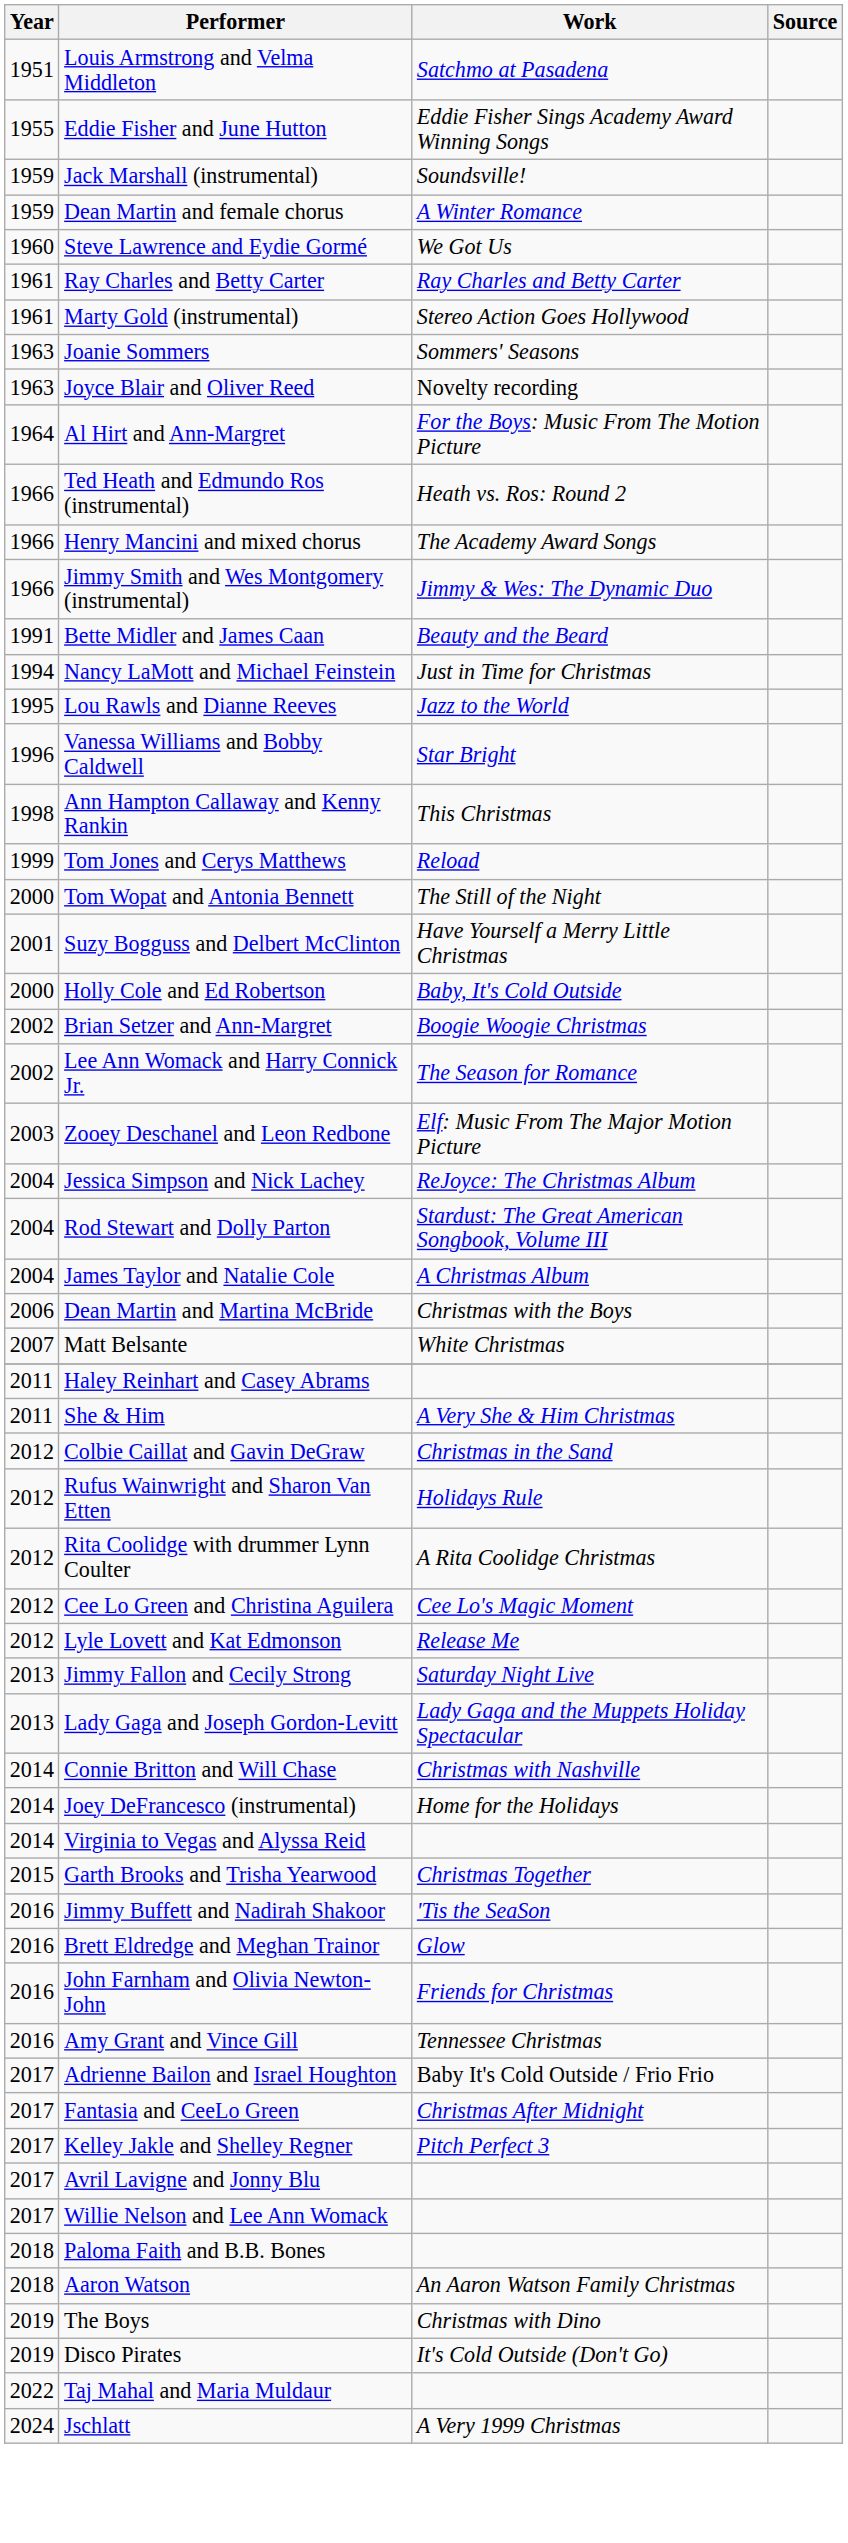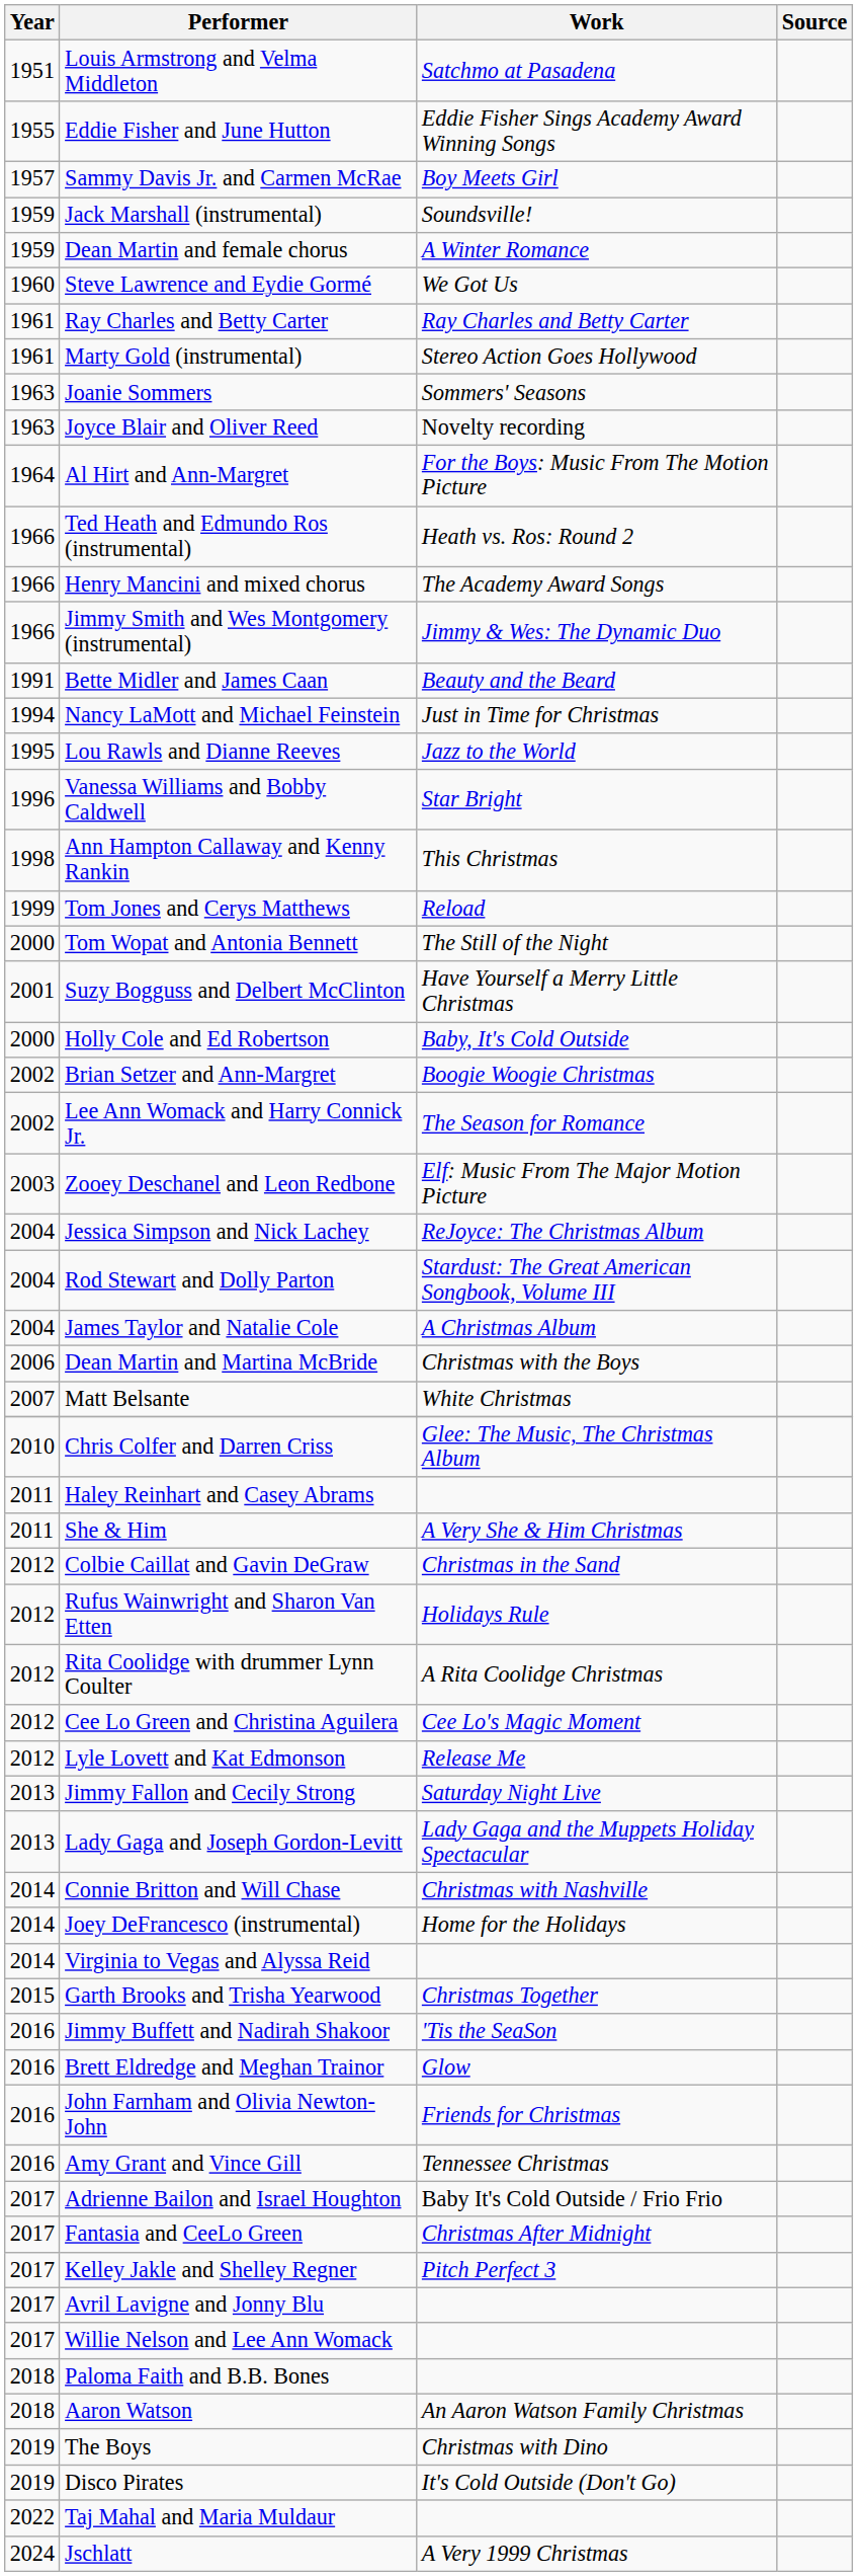 <table class="wikitable sortable">
 <tr>
 <th>Year</th>
 <th>Performer</th>
 <th>Work</th>
 <th class="unsortable">Source</th>
 </tr>
 <tr>
 <td>1951</td>
 <td><a href='#'>Louis Armstrong</a> and <a href='#'>Velma Middleton</a></td>
 <td><em><a href='#'>Satchmo at Pasadena</a></em></td>
 <td></td>
 </tr>
 <tr>
 <td>1955</td>
 <td><a href='#'>Eddie Fisher</a> and <a href='#'>June Hutton</a></td>
 <td><em>Eddie Fisher Sings Academy Award Winning Songs</em></td>
+<td></td>
+</tr>
+<tr>
+<td>1957</td>
+<td><a href='#'>Sammy Davis Jr.</a> and <a href='#'>Carmen McRae</a></td>
+<td><em><a href='#'>Boy Meets Girl</a></em></td>
 <td></td>
 </tr>
 <tr>
 <td>1959</td>
 <td><a href='#'>Jack Marshall</a> (instrumental)</td>
 <td><em>Soundsville!</em></td>
 <td></td>
 </tr>
 <tr>
 <td>1959</td>
 <td><a href='#'>Dean Martin</a> and female chorus</td>
 <td valign=top><em><a href='#'>A Winter Romance</a></em></td>
 <td valign=top></td>
 </tr>
 <tr>
 <td>1960</td>
 <td><a href='#'>Steve Lawrence and Eydie Gormé</a></td>
 <td><em>We Got Us</em></td>
 <td></td>
 </tr>
 <tr>
 <td>1961</td>
 <td><a href='#'>Ray Charles</a> and <a href='#'>Betty Carter</a></td>
 <td><em><a href='#'>Ray Charles and Betty Carter</a></em></td>
 <td></td>
 </tr>
 <tr>
 <td>1961</td>
 <td><a href='#'>Marty Gold</a> (instrumental)</td>
 <td><em>Stereo Action Goes Hollywood</em></td>
 <td></td>
 </tr>
 <tr>
 <td>1963</td>
 <td><a href='#'>Joanie Sommers</a></td>
 <td><em>Sommers' Seasons</em></td>
 <td></td>
 </tr>
 <tr>
 <td>1963</td>
 <td><a href='#'>Joyce Blair</a> and <a href='#'>Oliver Reed</a></td>
 <td>Novelty recording</td>
 <td></td>
 </tr>
 <tr>
 <td>1964</td>
 <td><a href='#'>Al Hirt</a> and <a href='#'>Ann-Margret</a></td>
 <td><em><a href='#'>For the Boys</a>: Music From The Motion Picture</em></td>
 <td></td>
 </tr>
 <tr>
 <td>1966</td>
 <td><a href='#'>Ted Heath</a> and <a href='#'>Edmundo Ros</a> (instrumental)</td>
 <td><em>Heath vs. Ros: Round 2</em></td>
 <td></td>
 </tr>
 <tr>
 <td>1966</td>
 <td><a href='#'>Henry Mancini</a> and mixed chorus</td>
 <td><em>The Academy Award Songs</em></td>
 <td></td>
 </tr>
 <tr>
 <td>1966</td>
 <td><a href='#'>Jimmy Smith</a> and <a href='#'>Wes Montgomery</a> (instrumental)</td>
 <td><em><a href='#'>Jimmy & Wes: The Dynamic Duo</a></em></td>
 <td></td>
 </tr>
 <tr>
 <td>1991</td>
 <td><a href='#'>Bette Midler</a> and <a href='#'>James Caan</a></td>
 <td><em><a href='#'>Beauty and the Beard</a></em></td>
 <td></td>
 </tr>
 <tr>
 <td>1994</td>
 <td><a href='#'>Nancy LaMott</a> and <a href='#'>Michael Feinstein</a></td>
 <td><em>Just in Time for Christmas</em></td>
 <td></td>
 </tr>
 <tr>
 <td>1995</td>
 <td><a href='#'>Lou Rawls</a> and <a href='#'>Dianne Reeves</a></td>
 <td><em><a href='#'>Jazz to the World</a></em></td>
 <td></td>
 </tr>
 <tr>
 <td>1996</td>
 <td><a href='#'>Vanessa Williams</a> and <a href='#'>Bobby Caldwell</a></td>
 <td><em><a href='#'>Star Bright</a></em></td>
 <td></td>
 </tr>
 <tr>
 <td>1998</td>
 <td><a href='#'>Ann Hampton Callaway</a> and <a href='#'>Kenny Rankin</a></td>
 <td><em>This Christmas</em></td>
 <td></td>
 </tr>
 <tr>
 <td>1999</td>
 <td><a href='#'>Tom Jones</a> and <a href='#'>Cerys Matthews</a></td>
 <td><em><a href='#'>Reload</a></em></td>
 <td></td>
 </tr>
 <tr>
 <td>2000</td>
 <td><a href='#'>Tom Wopat</a> and <a href='#'>Antonia Bennett</a></td>
 <td><em>The Still of the Night</em></td>
 <td></td>
 </tr>
 <tr>
 <td>2001</td>
 <td><a href='#'>Suzy Bogguss</a> and <a href='#'>Delbert McClinton</a></td>
 <td><em>Have Yourself a Merry Little Christmas</em></td>
 <td></td>
 </tr>
 <tr>
 <td>2000</td>
 <td><a href='#'>Holly Cole</a> and <a href='#'>Ed Robertson</a></td>
 <td><em><a href='#'>Baby, It's Cold Outside</a></em></td>
 <td></td>
 </tr>
 <tr>
 <td>2002</td>
 <td><a href='#'>Brian Setzer</a> and <a href='#'>Ann-Margret</a></td>
 <td><em><a href='#'>Boogie Woogie Christmas</a></em></td>
 <td></td>
 </tr>
 <tr>
 <td>2002</td>
 <td><a href='#'>Lee Ann Womack</a> and <a href='#'>Harry Connick Jr.</a></td>
 <td><em><a href='#'>The Season for Romance</a></em></td>
 <td></td>
 </tr>
 <tr>
 <td>2003</td>
 <td><a href='#'>Zooey Deschanel</a> and <a href='#'>Leon Redbone</a></td>
 <td><em><a href='#'>Elf</a>: Music From The Major Motion Picture</em></td>
 <td></td>
 </tr>
 <tr>
 <td>2004</td>
 <td><a href='#'>Jessica Simpson</a> and <a href='#'>Nick Lachey</a></td>
 <td><em><a href='#'>ReJoyce: The Christmas Album</a></em></td>
 <td></td>
 </tr>
 <tr>
 <td>2004</td>
 <td><a href='#'>Rod Stewart</a> and <a href='#'>Dolly Parton</a></td>
 <td><em><a href='#'>Stardust: The Great American Songbook, Volume III</a></em></td>
 <td></td>
 </tr>
 <tr>
 <td>2004</td>
 <td><a href='#'>James Taylor</a> and <a href='#'>Natalie Cole</a></td>
 <td><em><a href='#'>A Christmas Album</a></em></td>
 <td></td>
 </tr>
 <tr>
 <td>2006</td>
 <td><a href='#'>Dean Martin</a> and <a href='#'>Martina McBride</a></td>
 <td><em>Christmas with the Boys</em></td>
 <td></td>
 </tr>
 <tr>
 <td>2007</td>
 <td>Matt Belsante</td>
 <td><em>White Christmas</em></td>
 <td></td>
 </tr>
 <tr>
 </tr>
 <tr>
+<td>2010</td>
+<td><a href='#'>Chris Colfer</a> and <a href='#'>Darren Criss</a></td>
+<td><em><a href='#'>Glee: The Music, The Christmas Album</a></em></td>
+<td></td>
+</tr>
+<tr>
 <td>2011</td>
 <td><a href='#'>Haley Reinhart</a> and <a href='#'>Casey Abrams</a></td>
 <td></td>
 <td></td>
 </tr>
 <tr>
 <td>2011</td>
 <td><a href='#'>She & Him</a></td>
 <td><em><a href='#'>A Very She & Him Christmas</a></em></td>
 <td></td>
 </tr>
 <tr>
 <td>2012</td>
 <td><a href='#'>Colbie Caillat</a> and <a href='#'>Gavin DeGraw</a></td>
 <td><em><a href='#'>Christmas in the Sand</a></em></td>
 <td></td>
 </tr>
 <tr>
 <td>2012</td>
 <td><a href='#'>Rufus Wainwright</a> and <a href='#'>Sharon Van Etten</a></td>
 <td><em><a href='#'>Holidays Rule</a></em></td>
 <td></td>
 </tr>
 <tr>
 <td>2012</td>
 <td><a href='#'>Rita Coolidge</a> with drummer Lynn Coulter</td>
 <td><em>A Rita Coolidge Christmas</em></td>
 <td></td>
 </tr>
 <tr>
 <td>2012</td>
 <td><a href='#'>Cee Lo Green</a> and <a href='#'>Christina Aguilera</a></td>
 <td><em><a href='#'>Cee Lo's Magic Moment</a></em></td>
 <td></td>
 </tr>
 <tr>
 <td>2012</td>
 <td><a href='#'>Lyle Lovett</a> and <a href='#'>Kat Edmonson</a></td>
 <td><em><a href='#'>Release Me</a></em></td>
 <td></td>
 </tr>
 <tr>
 <td>2013</td>
 <td><a href='#'>Jimmy Fallon</a> and <a href='#'>Cecily Strong</a></td>
 <td><em><a href='#'>Saturday Night Live</a></em></td>
 <td></td>
 </tr>
 <tr>
 <td>2013</td>
 <td><a href='#'>Lady Gaga</a> and <a href='#'>Joseph Gordon-Levitt</a></td>
 <td><em><a href='#'>Lady Gaga and the Muppets Holiday Spectacular</a></em></td>
 <td></td>
 </tr>
 <tr>
 <td>2014</td>
 <td><a href='#'>Connie Britton</a> and <a href='#'>Will Chase</a></td>
 <td><em><a href='#'>Christmas with Nashville</a></em></td>
 <td></td>
 </tr>
 <tr>
 <td>2014</td>
 <td><a href='#'>Joey DeFrancesco</a> (instrumental)</td>
 <td><em>Home for the Holidays</em></td>
 <td></td>
 </tr>
 <tr>
 <td>2014</td>
 <td><a href='#'>Virginia to Vegas</a> and <a href='#'>Alyssa Reid</a></td>
 <td></td>
 <td></td>
 </tr>
 <tr>
 <td>2015</td>
 <td><a href='#'>Garth Brooks</a> and <a href='#'>Trisha Yearwood</a></td>
 <td><em><a href='#'>Christmas Together</a></em></td>
 <td></td>
 </tr>
 <tr>
 <td>2016</td>
 <td><a href='#'>Jimmy Buffett</a> and <a href='#'>Nadirah Shakoor</a></td>
 <td><em><a href='#'>'Tis the SeaSon</a></em></td>
 <td></td>
 </tr>
 <tr>
 <td>2016</td>
 <td><a href='#'>Brett Eldredge</a> and <a href='#'>Meghan Trainor</a></td>
 <td><em><a href='#'>Glow</a></em></td>
 <td></td>
 </tr>
 <tr>
 <td>2016</td>
 <td><a href='#'>John Farnham</a> and <a href='#'>Olivia Newton-John</a></td>
 <td><em><a href='#'>Friends for Christmas</a></em></td>
 <td></td>
 </tr>
 <tr>
 <td>2016</td>
 <td><a href='#'>Amy Grant</a> and <a href='#'>Vince Gill</a></td>
 <td><em>Tennessee Christmas</em></td>
 <td></td>
 </tr>
 <tr>
 <td>2017</td>
 <td><a href='#'>Adrienne Bailon</a> and <a href='#'>Israel Houghton</a></td>
 <td>Baby It's Cold Outside / Frio Frio</td>
 <td></td>
 </tr>
 <tr>
 <td>2017</td>
 <td><a href='#'>Fantasia</a> and <a href='#'>CeeLo Green</a></td>
 <td><em><a href='#'>Christmas After Midnight</a></em></td>
 <td></td>
 </tr>
 <tr>
 <td>2017</td>
 <td><a href='#'>Kelley Jakle</a> and <a href='#'>Shelley Regner</a></td>
 <td><em><a href='#'>Pitch Perfect 3</a></em></td>
 <td></td>
 </tr>
 <tr>
 <td>2017</td>
 <td><a href='#'>Avril Lavigne</a> and <a href='#'>Jonny Blu</a></td>
 <td></td>
 <td></td>
 </tr>
 <tr>
 <td>2017</td>
 <td><a href='#'>Willie Nelson</a> and <a href='#'>Lee Ann Womack</a></td>
 <td></td>
 <td></td>
 </tr>
 <tr>
 <td>2018</td>
 <td><a href='#'>Paloma Faith</a> and B.B. Bones</td>
 <td></td>
 <td></td>
 </tr>
 <tr>
 <td>2018</td>
 <td><a href='#'>Aaron Watson</a></td>
 <td><em>An Aaron Watson Family Christmas</em></td>
 <td></td>
 </tr>
 <tr>
 <td>2019</td>
 <td>The Boys</td>
 <td><em>Christmas with Dino</em></td>
 <td></td>
 </tr>
 <tr>
 <td>2019</td>
 <td>Disco Pirates</td>
 <td><em>It's Cold Outside (Don't Go)</em></td>
 <td></td>
 </tr>
 <tr>
 <td>2022</td>
 <td><a href='#'>Taj Mahal</a> and <a href='#'>Maria Muldaur</a></td>
 <td></td>
 <td></td>
 </tr>
 <tr>
 <td>2024</td>
 <td><a href='#'>Jschlatt</a></td>
 <td><em>A Very 1999 Christmas</em></td>
 <td></td>
 </tr>
 </table>
